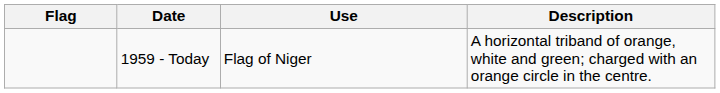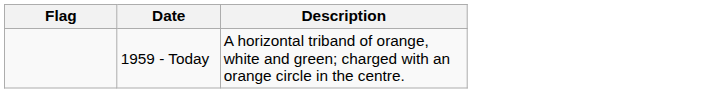 <table class="wikitable">
 <tr>
 <th style="width:110px;">Flag</th>
 <th style="width:100px;">Date</th>
-<th style="width:250px;">Use</th>
 <th style="width:250px;">Description</th>
 </tr>
 <tr>
 <td></td>
 <td>1959 - Today</td>
-<td>Flag of Niger</td>
 <td>A horizontal triband of orange, white and green; charged with an orange circle in the centre.</td>
 </tr>
 </table>
